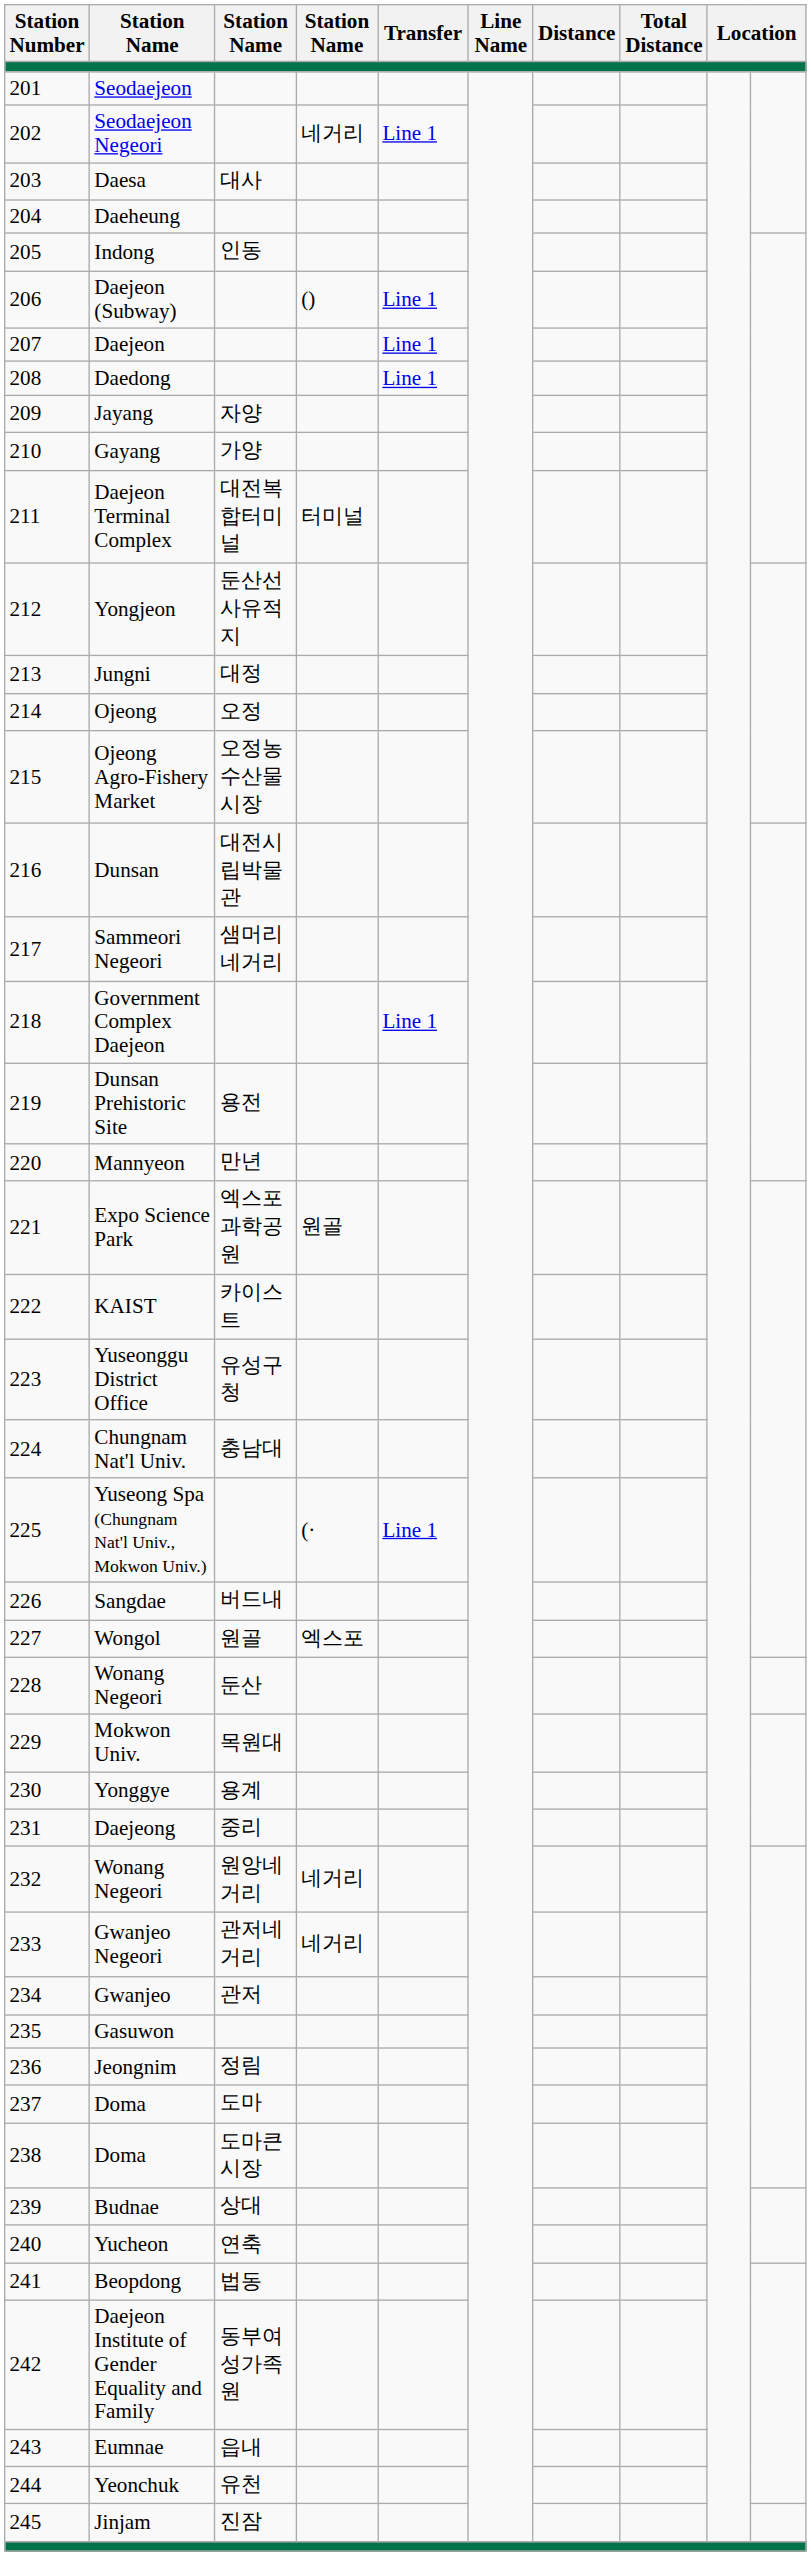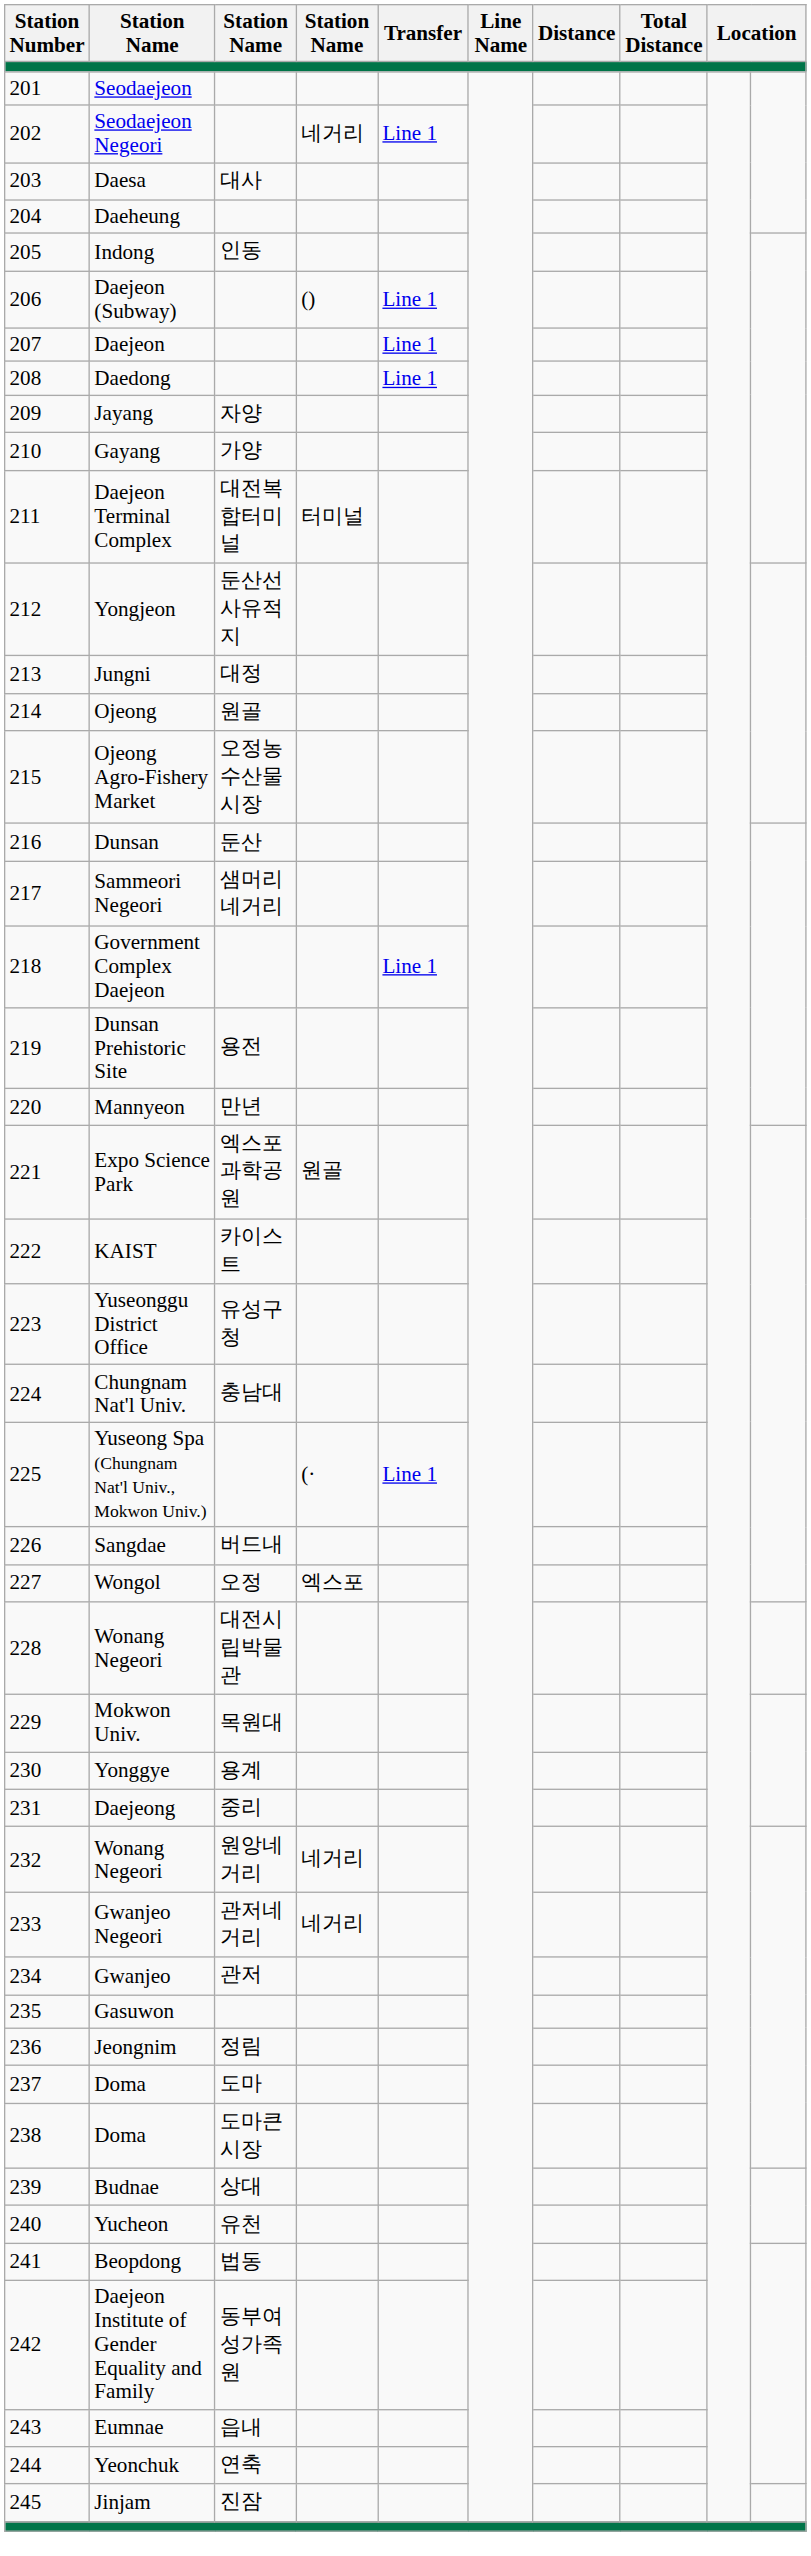 <table class="wikitable">
 <tr>
 <th>Station<br>Number</th>
 <th width = "220pt">Station Name<br></th>
 <th width = "145pt">Station Name<br></th>
 <th width = "145pt">Station Name<br></th>
 <th width = "100pt">Transfer</th>
 <th>Line Name</th>
 <th>Distance<br></th>
 <th>Total<br>Distance</th>
 <th colspan = "2">Location</th>
 </tr>
 <tr style = "background:#007448; height: 2pt">
 <td colspan = "10"></td>
 </tr>
 <tr>
 <td>201</td>
 <td><a href='#'>Seodaejeon</a></td>
 <td></td>
 <td></td>
 <td><em></em></td>
 <td rowspan = "45" width = "70pt"></td>
 <td></td>
 <td></td>
 <td width = "75pt" rowspan = "45"></td>
 <td width = "100pt" rowspan = "4"></td>
 </tr>
 <tr>
 <td>202</td>
 <td><a href='#'>Seodaejeon Negeori</a></td>
 <td></td>
 <td>네거리</td>
 <td><a href='#'>Line 1</a></td>
 <td></td>
 <td></td>
 </tr>
 <tr>
 <td>203</td>
 <td>Daesa</td>
 <td>대사</td>
 <td></td>
 <td></td>
 <td></td>
 <td></td>
 </tr>
 <tr>
 <td>204</td>
 <td>Daeheung</td>
 <td></td>
 <td></td>
 <td></td>
 <td></td>
 <td></td>
 </tr>
 <tr>
 <td>205</td>
 <td>Indong</td>
 <td>인동</td>
 <td></td>
 <td></td>
 <td></td>
 <td></td>
 <td width = "100pt" rowspan = "7"></td>
 </tr>
 <tr>
 <td>206</td>
 <td>Daejeon (Subway)</td>
 <td></td>
 <td> ()</td>
 <td><a href='#'>Line 1</a><br><em></em></td>
 <td></td>
 <td></td>
 </tr>
 <tr>
 <td>207</td>
 <td>Daejeon</td>
 <td></td>
 <td></td>
 <td><a href='#'>Line 1</a></td>
 <td></td>
 <td></td>
 </tr>
 <tr>
 <td>208</td>
 <td>Daedong</td>
 <td></td>
 <td></td>
 <td><a href='#'>Line 1</a></td>
 <td></td>
 <td></td>
 </tr>
 <tr>
 <td>209</td>
 <td>Jayang</td>
 <td>자양</td>
 <td></td>
 <td></td>
 <td></td>
 <td></td>
 </tr>
 <tr>
 <td>210</td>
 <td>Gayang</td>
 <td>가양</td>
 <td></td>
 <td></td>
 <td></td>
 <td></td>
 </tr>
 <tr>
 <td>211</td>
 <td>Daejeon Terminal Complex</td>
 <td>대전복합터미널</td>
 <td>터미널</td>
 <td></td>
 <td></td>
 <td></td>
 </tr>
 <tr>
 <td>212</td>
 <td>Yongjeon</td>
 <td>둔산선사유적지</td>
 <td></td>
 <td></td>
 <td></td>
 <td></td>
 <td width = "100pt" rowspan = "4"></td>
 </tr>
 <tr>
 <td>213</td>
 <td>Jungni</td>
 <td>대정</td>
 <td></td>
 <td></td>
 <td></td>
 <td></td>
 </tr>
 <tr>
 <td>214</td>
 <td>Ojeong</td>
-<td>오정</td>
+<td>원골</td>
 <td></td>
 <td><em></em></td>
 <td></td>
 <td></td>
 </tr>
 <tr>
 <td>215</td>
 <td>Ojeong Agro-Fishery Market</td>
 <td>오정농수산물시장</td>
 <td></td>
 <td></td>
 <td></td>
 <td></td>
 </tr>
 <tr>
 <td>216</td>
 <td>Dunsan</td>
-<td>대전시립박물관</td>
+<td>둔산</td>
 <td></td>
 <td></td>
 <td></td>
 <td></td>
 <td width = "100pt" rowspan = "5"></td>
 </tr>
 <tr>
 <td>217</td>
 <td>Sammeori Negeori</td>
 <td>샘머리네거리</td>
 <td></td>
 <td></td>
 <td></td>
 <td></td>
 </tr>
 <tr>
 <td>218</td>
 <td>Government Complex Daejeon</td>
 <td></td>
 <td></td>
 <td><a href='#'>Line 1</a></td>
 <td></td>
 <td></td>
 </tr>
 <tr>
 <td>219</td>
 <td>Dunsan Prehistoric Site</td>
 <td>용전</td>
 <td></td>
 <td></td>
 <td></td>
 <td></td>
 </tr>
 <tr>
 <td>220</td>
 <td>Mannyeon</td>
 <td>만년</td>
 <td></td>
 <td></td>
 <td></td>
 <td></td>
 </tr>
 <tr>
 <td>221</td>
 <td>Expo Science Park</td>
 <td>엑스포과학공원</td>
 <td>원골</td>
 <td></td>
 <td></td>
 <td></td>
 <td width = "100pt" rowspan = "7"></td>
 </tr>
 <tr>
 <td>222</td>
 <td>KAIST</td>
 <td>카이스트</td>
 <td></td>
 <td></td>
 <td></td>
 <td></td>
 </tr>
 <tr>
 <td>223</td>
 <td>Yuseonggu District Office</td>
 <td>유성구청</td>
 <td></td>
 <td></td>
 <td></td>
 <td></td>
 </tr>
 <tr>
 <td>224</td>
 <td>Chungnam Nat'l Univ.</td>
 <td>충남대</td>
 <td></td>
 <td></td>
 <td></td>
 <td></td>
 </tr>
 <tr>
 <td>225</td>
 <td>Yuseong Spa<br><small>(Chungnam Nat'l Univ., Mokwon Univ.)</small></td>
 <td></td>
 <td>(·</td>
 <td><a href='#'>Line 1</a></td>
 <td></td>
 <td></td>
 </tr>
 <tr>
 <td>226</td>
 <td>Sangdae</td>
 <td>버드내</td>
 <td></td>
 <td></td>
 <td></td>
 <td></td>
 </tr>
 <tr>
 <td>227</td>
 <td>Wongol</td>
-<td>원골</td>
+<td>오정</td>
 <td>엑스포</td>
 <td></td>
 <td></td>
 <td></td>
 </tr>
 <tr>
 <td>228</td>
 <td>Wonang Negeori</td>
-<td>둔산</td>
+<td>대전시립박물관</td>
 <td></td>
 <td></td>
 <td></td>
 <td></td>
 <td width = "100pt" rowspan = "1"></td>
 </tr>
 <tr>
 <td>229</td>
 <td>Mokwon Univ.</td>
 <td>목원대</td>
 <td></td>
 <td></td>
 <td></td>
 <td></td>
 <td width = "100pt" rowspan = "3"></td>
 </tr>
 <tr>
 <td>230</td>
 <td>Yonggye</td>
 <td>용계</td>
 <td></td>
 <td></td>
 <td></td>
 <td></td>
 </tr>
 <tr>
 <td>231</td>
 <td>Daejeong</td>
 <td>중리</td>
 <td></td>
 <td></td>
 <td></td>
 <td></td>
 </tr>
 <tr>
 <td>232</td>
 <td>Wonang Negeori</td>
 <td>원앙네거리</td>
 <td>네거리</td>
 <td></td>
 <td></td>
 <td></td>
 <td width = "100pt" rowspan = "7"></td>
 </tr>
 <tr>
 <td>233</td>
 <td>Gwanjeo Negeori</td>
 <td>관저네거리</td>
 <td>네거리</td>
 <td></td>
 <td></td>
 <td></td>
 </tr>
 <tr>
 <td>234</td>
 <td>Gwanjeo</td>
 <td>관저</td>
 <td></td>
 <td></td>
 <td></td>
 <td></td>
 </tr>
 <tr>
 <td>235</td>
 <td>Gasuwon</td>
 <td></td>
 <td></td>
 <td></td>
 <td></td>
 <td></td>
 </tr>
 <tr>
 <td>236</td>
 <td>Jeongnim</td>
 <td>정림</td>
 <td></td>
 <td></td>
 <td></td>
 <td></td>
 </tr>
 <tr>
 <td>237</td>
 <td>Doma</td>
 <td>도마</td>
 <td></td>
 <td></td>
 <td></td>
 <td></td>
 </tr>
 <tr>
 <td>238</td>
 <td>Doma</td>
 <td>도마큰시장</td>
 <td></td>
 <td><em></em></td>
 <td></td>
 <td></td>
 </tr>
 <tr>
 <td>239</td>
 <td>Budnae</td>
 <td>상대</td>
 <td></td>
 <td></td>
 <td></td>
 <td></td>
 <td width = "100pt" rowspan = "2"></td>
 </tr>
 <tr>
 <td>240</td>
 <td>Yucheon</td>
-<td>연축</td>
+<td>유천</td>
 <td></td>
 <td></td>
 <td></td>
 <td></td>
 </tr>
 <tr>
 <td>241</td>
 <td>Beopdong</td>
 <td>법동</td>
 <td></td>
 <td></td>
 <td></td>
 <td></td>
 <td width = "100pt" rowspan = "4"></td>
 </tr>
 <tr>
 <td>242</td>
 <td>Daejeon Institute of Gender Equality and Family</td>
 <td>동부여성가족원</td>
 <td></td>
 <td></td>
 <td></td>
 <td></td>
 </tr>
 <tr>
 <td>243</td>
 <td>Eumnae</td>
 <td>읍내</td>
 <td></td>
 <td></td>
 <td></td>
 <td></td>
 </tr>
 <tr>
 <td>244</td>
 <td>Yeonchuk</td>
-<td>유천</td>
+<td>연축</td>
 <td></td>
 <td></td>
 <td></td>
 <td></td>
 </tr>
 <tr>
 <td>245</td>
 <td>Jinjam</td>
 <td>진잠</td>
 <td></td>
 <td></td>
 <td></td>
 <td></td>
 <td width = "100pt" rowspan = "1"></td>
 </tr>
 <tr>
 </tr>
 <tr style = "background:#007448; height: 2pt">
 <td colspan = "10"></td>
 </tr>
 </table>
